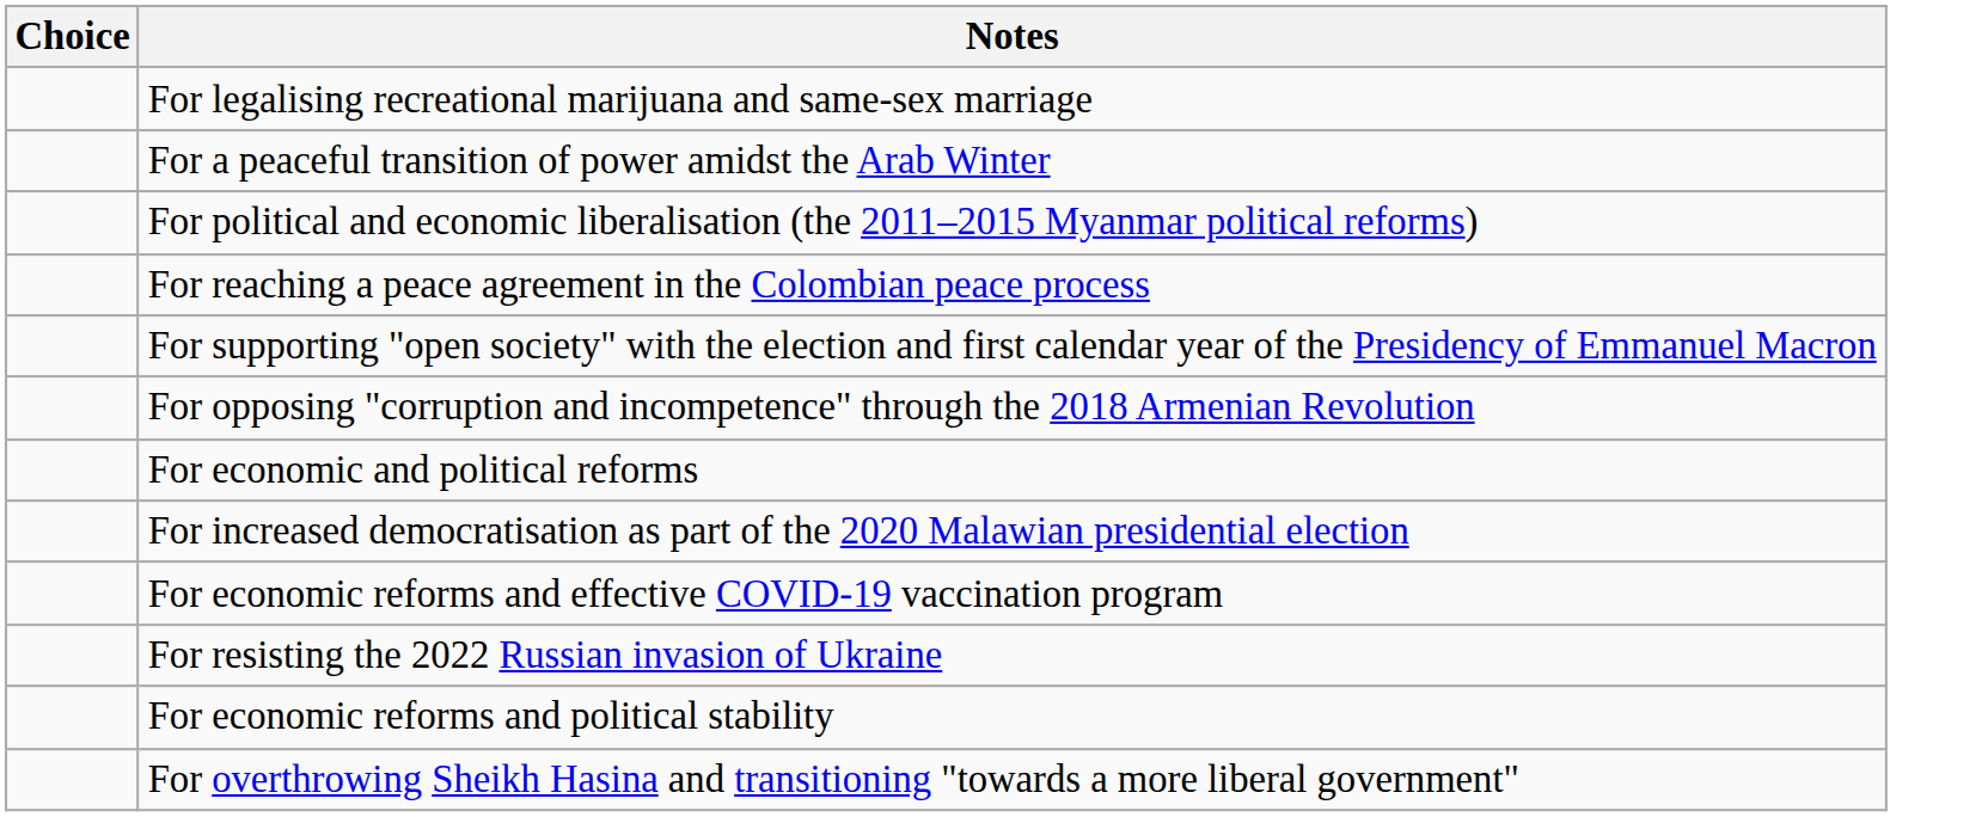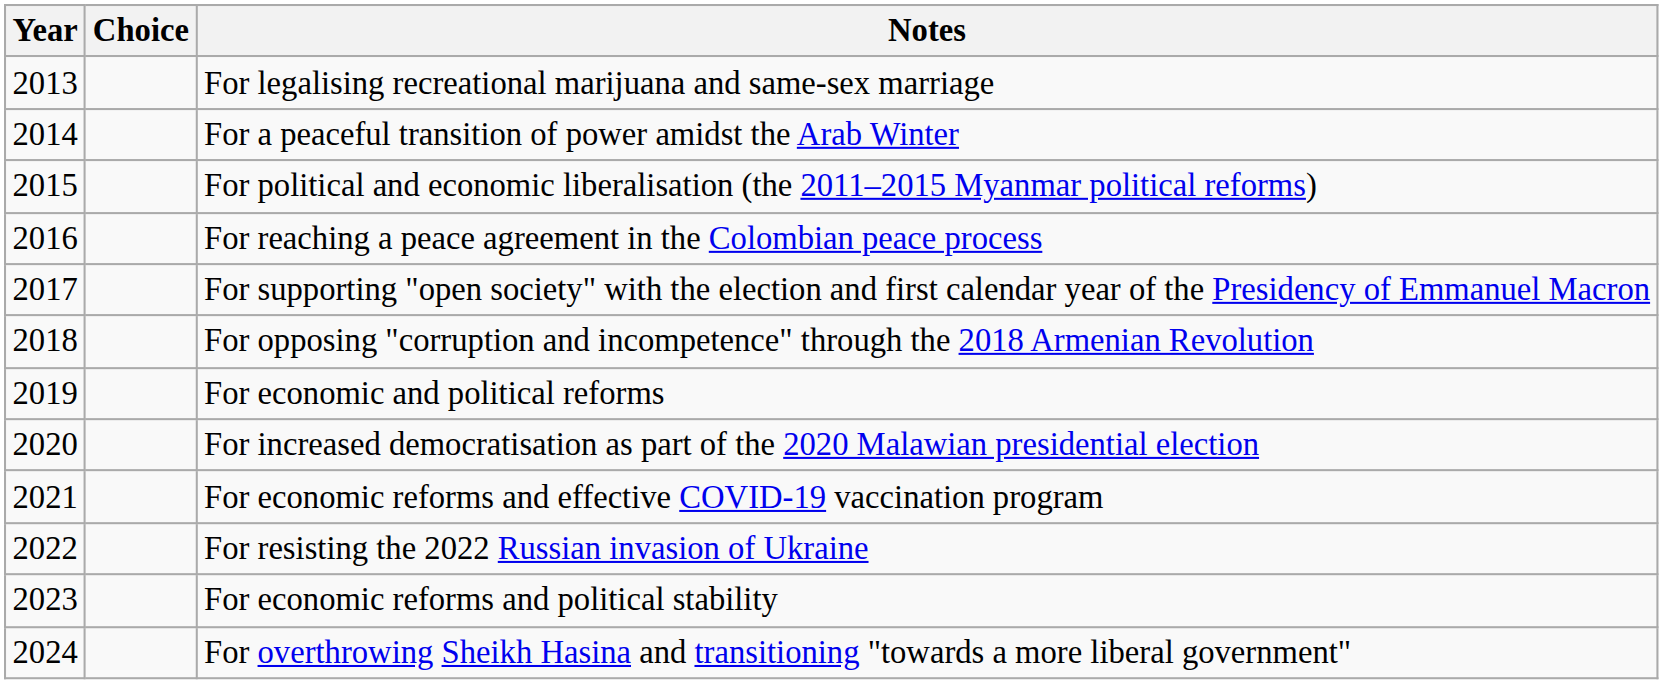 <table class="wikitable">
 <tr>
+<th>Year</th>
 <th>Choice</th>
 <th>Notes</th>
 </tr>
 <tr>
+<td>2013</td>
 <td><strong></strong></td>
 <td>For legalising recreational marijuana and same-sex marriage</td>
 </tr>
 <tr>
+<td>2014</td>
 <td><strong></strong></td>
 <td>For a peaceful transition of power amidst the <a href='#'>Arab Winter</a></td>
 </tr>
 <tr>
+<td>2015</td>
 <td><strong></strong></td>
 <td>For political and economic liberalisation (the <a href='#'>2011–2015 Myanmar political reforms</a>)</td>
 </tr>
 <tr>
+<td>2016</td>
 <td><strong></strong></td>
 <td>For reaching a peace agreement in the <a href='#'>Colombian peace process</a></td>
 </tr>
 <tr>
+<td>2017</td>
 <td><strong></strong></td>
 <td>For supporting "open society" with the election and first calendar year of the <a href='#'>Presidency of Emmanuel Macron</a></td>
 </tr>
 <tr>
+<td>2018</td>
 <td><strong></strong></td>
 <td>For opposing "corruption and incompetence" through the <a href='#'>2018 Armenian Revolution</a></td>
 </tr>
 <tr>
+<td>2019</td>
 <td><strong></strong></td>
 <td>For economic and political reforms</td>
 </tr>
 <tr>
+<td>2020</td>
 <td><strong></strong></td>
 <td>For increased democratisation as part of the <a href='#'>2020 Malawian presidential election</a></td>
 </tr>
 <tr>
+<td>2021</td>
 <td><strong></strong></td>
 <td>For economic reforms and effective <a href='#'>COVID-19</a> vaccination program</td>
 </tr>
 <tr>
+<td>2022</td>
 <td><strong></strong></td>
 <td>For resisting the 2022 <a href='#'>Russian invasion of Ukraine</a></td>
 </tr>
 <tr>
+<td>2023</td>
 <td><strong></strong></td>
 <td>For economic reforms and political stability</td>
 </tr>
 <tr>
+<td>2024</td>
 <td></td>
 <td>For <a href='#'>overthrowing</a> <a href='#'>Sheikh Hasina</a> and <a href='#'>transitioning</a> "towards a more liberal government"</td>
 </tr>
 </table>
